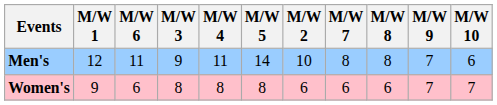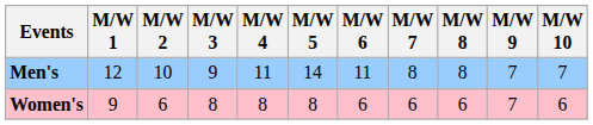 <table class="wikitable" style="font-size:85%; ">
 <tr>
 <th width=50>Events</th>
 <th width=20>M/W 1</th>
-<th width=20>M/W 6</th>
+<th width=20>M/W 2</th>
 <th width=20>M/W 3</th>
 <th width=20>M/W 4</th>
 <th width=20>M/W 5</th>
-<th width=20>M/W 2</th>
+<th width=20>M/W 6</th>
 <th width=20>M/W 7</th>
 <th width=20>M/W 8</th>
 <th width=20>M/W 9</th>
 <th width=20>M/W 10</th>
 </tr>
 <tr bgcolor=#9acdff>
 <td><strong>Men's</strong></td>
 <td align=center>12</td>
-<td align=center>11</td>
+<td align=center>10</td>
 <td align=center>9</td>
 <td align=center>11</td>
 <td align=center>14</td>
-<td align=center>10</td>
+<td align=center>11</td>
 <td align=center>8</td>
 <td align=center>8</td>
 <td align=center>7</td>
-<td align=center>6</td>
+<td align=center>7</td>
 </tr>
 <tr bgcolor=pink>
 <td><strong>Women's</strong></td>
 <td align=center>9</td>
 <td align=center>6</td>
 <td align=center>8</td>
 <td align=center>8</td>
 <td align=center>8</td>
 <td align=center>6</td>
 <td align=center>6</td>
 <td align=center>6</td>
 <td align=center>7</td>
-<td align=center>7</td>
+<td align=center>6</td>
 </tr>
 </table>
